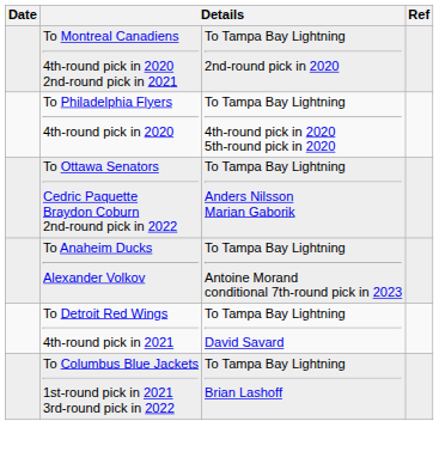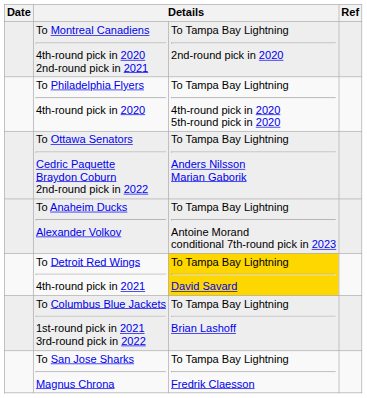 <table class="wikitable">
 <tr>
 <th>Date</th>
 <th colspan="2">Details</th>
 <th>Ref</th>
 </tr>
 <tr style="background:#eee;">
 <td></td>
 <td valign="top">To <a href='#'>Montreal Canadiens</a><hr>4th-round pick in <a href='#'>2020</a><br>2nd-round pick in <a href='#'>2021</a></td>
 <td valign="top">To Tampa Bay Lightning<hr>2nd-round pick in <a href='#'>2020</a></td>
 <td></td>
 </tr>
 <tr>
 <td></td>
 <td valign="top">To <a href='#'>Philadelphia Flyers</a><hr>4th-round pick in <a href='#'>2020</a></td>
 <td valign="top">To Tampa Bay Lightning<hr>4th-round pick in <a href='#'>2020</a><br>5th-round pick in <a href='#'>2020</a></td>
 <td></td>
 </tr>
 <tr style="background:#eee;">
 <td></td>
 <td valign="top">To <a href='#'>Ottawa Senators</a><hr><a href='#'>Cedric Paquette</a><br><a href='#'>Braydon Coburn</a><br>2nd-round pick in <a href='#'>2022</a></td>
 <td valign="top">To Tampa Bay Lightning<hr><a href='#'>Anders Nilsson</a><br><a href='#'>Marian Gaborik</a></td>
 <td></td>
 </tr>
 <tr style="background:#eee;">
 <td></td>
 <td valign="top">To <a href='#'>Anaheim Ducks</a><hr><a href='#'>Alexander Volkov</a></td>
 <td valign="top">To Tampa Bay Lightning<hr>Antoine Morand<br>conditional 7th-round pick in <a href='#'>2023</a></td>
 <td></td>
 </tr>
 <tr>
 <td></td>
 <td valign="top">To <a href='#'>Detroit Red Wings</a><hr>4th-round pick in <a href='#'>2021</a></td>
-<td valign="top">To Tampa Bay Lightning<hr><a href='#'>David Savard</a></td>
+<td valign="top" style="background: gold;">To Tampa Bay Lightning<hr><a href='#'>David Savard</a></td>
 <td></td>
 </tr>
 <tr style="background:#eee;">
 <td></td>
 <td valign="top">To <a href='#'>Columbus Blue Jackets</a><hr>1st-round pick in <a href='#'>2021</a><br>3rd-round pick in <a href='#'>2022</a></td>
 <td valign="top">To Tampa Bay Lightning<hr><a href='#'>Brian Lashoff</a></td>
 <td></td>
 </tr>
+<tr>
+<td></td>
+<td valign="top">To <a href='#'>San Jose Sharks</a><hr><a href='#'>Magnus Chrona</a></td>
+<td valign="top">To Tampa Bay Lightning<hr><a href='#'>Fredrik Claesson</a></td>
+<td></td>
+</tr>
 </table>
